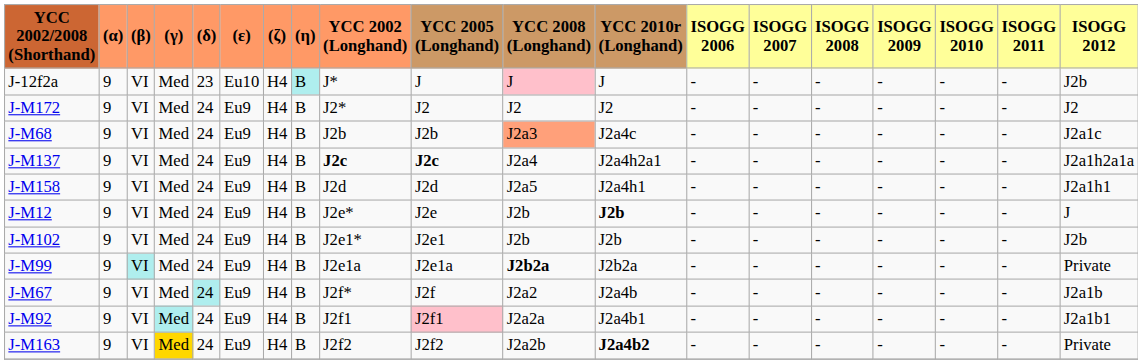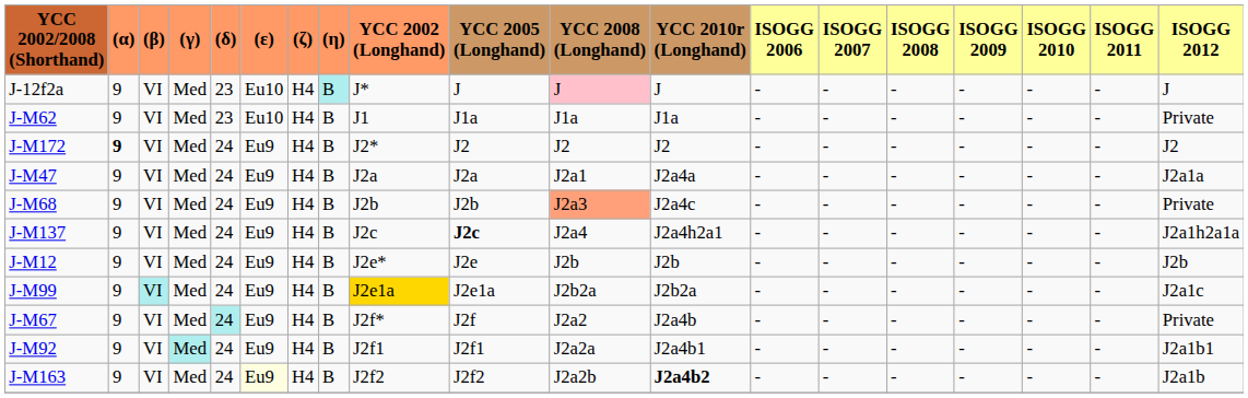 <table class="wikitable">
 <tr>
 <th align="center" style="background:#c63;"><strong>YCC 2002/2008 (Shorthand)</strong></th>
 <th align="center" style="background:#f96;"><strong>(α)</strong></th>
 <th align="center" style="background:#f96;"><strong>(β)</strong></th>
 <th align="center" style="background:#f96;"><strong>(γ)</strong></th>
 <td align="center" style="background:#f96;"><strong>(δ)</strong></td>
 <td align="center" style="background:#f96;"><strong>(ε)</strong></td>
 <td align="center" style="background:#f96;"><strong>(ζ)</strong></td>
 <td align="center" style="background:#f96"><strong>(η)</strong></td>
 <td align="center" style="background:#f96"><strong>YCC 2002 (Longhand)</strong></td>
 <td align="center" style="background:#c96;"><strong>YCC 2005 (Longhand)</strong></td>
 <td align="center" style="background:#c96;"><strong>YCC 2008 (Longhand)</strong></td>
 <td align="center" style="background:#c96;"><strong>YCC 2010r (Longhand)</strong></td>
 <td align="center" style="background:#ff9;"><strong>ISOGG 2006</strong></td>
 <td align="center" style="background:#ff9;"><strong>ISOGG 2007</strong></td>
 <td align="center" style="background:#ff9;"><strong>ISOGG 2008</strong></td>
 <td align="center" style="background:#ff9;"><strong>ISOGG 2009</strong></td>
 <td align="center" style="background:#ff9;"><strong>ISOGG 2010</strong></td>
 <td align="center" style="background:#ff9;"><strong>ISOGG 2011</strong></td>
 <td align="center" style="background:#ff9;"><strong>ISOGG 2012</strong></td>
 </tr>
 <tr>
 <td>J-12f2a</td>
 <td>9</td>
 <td>VI</td>
 <td>Med</td>
 <td>23</td>
 <td>Eu10</td>
 <td>H4</td>
 <td style="background: paleturquoise;">B</td>
 <td>J*</td>
 <td>J</td>
 <td style="background: pink;">J</td>
 <td>J</td>
 <td>-</td>
 <td>-</td>
 <td>-</td>
 <td>-</td>
 <td>-</td>
 <td>-</td>
-<td>J2b</td>
+<td>J</td>
+</tr>
+<tr>
+<td><a href='#'>J-M62</a></td>
+<td>9</td>
+<td>VI</td>
+<td>Med</td>
+<td>23</td>
+<td>Eu10</td>
+<td>H4</td>
+<td>B</td>
+<td>J1</td>
+<td>J1a</td>
+<td>J1a</td>
+<td>J1a</td>
+<td>-</td>
+<td>-</td>
+<td>-</td>
+<td>-</td>
+<td>-</td>
+<td>-</td>
+<td>Private</td>
 </tr>
 <tr>
 <td><a href='#'>J-M172</a></td>
-<td>9</td>
+<td><strong>9</strong></td>
 <td>VI</td>
 <td>Med</td>
 <td>24</td>
 <td>Eu9</td>
 <td>H4</td>
 <td>B</td>
 <td>J2*</td>
 <td>J2</td>
 <td>J2</td>
 <td>J2</td>
 <td>-</td>
 <td>-</td>
 <td>-</td>
 <td>-</td>
 <td>-</td>
 <td>-</td>
 <td>J2</td>
+</tr>
+<tr>
+<td><a href='#'>J-M47</a></td>
+<td>9</td>
+<td>VI</td>
+<td>Med</td>
+<td>24</td>
+<td>Eu9</td>
+<td>H4</td>
+<td>B</td>
+<td>J2a</td>
+<td>J2a</td>
+<td>J2a1</td>
+<td>J2a4a</td>
+<td>-</td>
+<td>-</td>
+<td>-</td>
+<td>-</td>
+<td>-</td>
+<td>-</td>
+<td>J2a1a</td>
 </tr>
 <tr>
 <td><a href='#'>J-M68</a></td>
 <td>9</td>
 <td>VI</td>
 <td>Med</td>
 <td>24</td>
 <td>Eu9</td>
 <td>H4</td>
 <td>B</td>
 <td>J2b</td>
 <td>J2b</td>
 <td style="background: lightsalmon;">J2a3</td>
 <td>J2a4c</td>
 <td>-</td>
 <td>-</td>
 <td>-</td>
 <td>-</td>
 <td>-</td>
 <td>-</td>
-<td>J2a1c</td>
+<td>Private</td>
 </tr>
 <tr>
 <td><a href='#'>J-M137</a></td>
 <td>9</td>
 <td>VI</td>
 <td>Med</td>
 <td>24</td>
 <td>Eu9</td>
 <td>H4</td>
 <td>B</td>
-<td><strong>J2c</strong></td>
+<td>J2c</td>
 <td><strong>J2c</strong></td>
 <td>J2a4</td>
 <td>J2a4h2a1</td>
 <td>-</td>
 <td>-</td>
 <td>-</td>
 <td>-</td>
 <td>-</td>
 <td>-</td>
 <td>J2a1h2a1a</td>
 </tr>
 <tr>
-<td><a href='#'>J-M158</a></td>
-<td>9</td>
-<td>VI</td>
-<td>Med</td>
-<td>24</td>
-<td>Eu9</td>
-<td>H4</td>
-<td>B</td>
-<td>J2d</td>
-<td>J2d</td>
-<td>J2a5</td>
-<td>J2a4h1</td>
-<td>-</td>
-<td>-</td>
-<td>-</td>
-<td>-</td>
-<td>-</td>
-<td>-</td>
-<td>J2a1h1</td>
-</tr>
-<tr>
 <td><a href='#'>J-M12</a></td>
 <td>9</td>
 <td>VI</td>
 <td>Med</td>
 <td>24</td>
 <td>Eu9</td>
 <td>H4</td>
 <td>B</td>
 <td>J2e*</td>
 <td>J2e</td>
-<td>J2b</td>
-<td><strong>J2b</strong></td>
-<td>-</td>
-<td>-</td>
-<td>-</td>
-<td>-</td>
-<td>-</td>
-<td>-</td>
-<td>J</td>
-</tr>
-<tr>
-<td><a href='#'>J-M102</a></td>
-<td>9</td>
-<td>VI</td>
-<td>Med</td>
-<td>24</td>
-<td>Eu9</td>
-<td>H4</td>
-<td>B</td>
-<td>J2e1*</td>
-<td>J2e1</td>
 <td>J2b</td>
 <td>J2b</td>
 <td>-</td>
 <td>-</td>
 <td>-</td>
 <td>-</td>
 <td>-</td>
 <td>-</td>
 <td>J2b</td>
 </tr>
 <tr>
 <td><a href='#'>J-M99</a></td>
 <td>9</td>
 <td style="background: paleturquoise;">VI</td>
 <td>Med</td>
 <td>24</td>
 <td>Eu9</td>
 <td>H4</td>
 <td>B</td>
+<td style="background: gold;">J2e1a</td>
 <td>J2e1a</td>
-<td>J2e1a</td>
-<td><strong>J2b2a</strong></td>
+<td>J2b2a</td>
 <td>J2b2a</td>
 <td>-</td>
 <td>-</td>
 <td>-</td>
 <td>-</td>
 <td>-</td>
 <td>-</td>
-<td>Private</td>
+<td>J2a1c</td>
 </tr>
 <tr>
 <td><a href='#'>J-M67</a></td>
 <td>9</td>
 <td>VI</td>
 <td>Med</td>
 <td style="background: paleturquoise;">24</td>
 <td>Eu9</td>
 <td>H4</td>
 <td>B</td>
 <td>J2f*</td>
 <td>J2f</td>
 <td>J2a2</td>
 <td>J2a4b</td>
 <td>-</td>
 <td>-</td>
 <td>-</td>
 <td>-</td>
 <td>-</td>
 <td>-</td>
-<td>J2a1b</td>
+<td>Private</td>
 </tr>
 <tr>
 <td><a href='#'>J-M92</a></td>
 <td>9</td>
 <td>VI</td>
 <td style="background: paleturquoise;">Med</td>
 <td>24</td>
 <td>Eu9</td>
 <td>H4</td>
 <td>B</td>
 <td>J2f1</td>
-<td style="background: pink;">J2f1</td>
+<td>J2f1</td>
 <td>J2a2a</td>
 <td>J2a4b1</td>
 <td>-</td>
 <td>-</td>
 <td>-</td>
 <td>-</td>
 <td>-</td>
 <td>-</td>
 <td>J2a1b1</td>
 </tr>
 <tr>
 <td><a href='#'>J-M163</a></td>
 <td>9</td>
 <td>VI</td>
-<td style="background: gold;">Med</td>
+<td>Med</td>
 <td>24</td>
-<td>Eu9</td>
+<td style="background: lightyellow;">Eu9</td>
 <td>H4</td>
 <td>B</td>
 <td>J2f2</td>
 <td>J2f2</td>
 <td>J2a2b</td>
 <td><strong>J2a4b2</strong></td>
 <td>-</td>
 <td>-</td>
 <td>-</td>
 <td>-</td>
 <td>-</td>
 <td>-</td>
-<td>Private</td>
+<td>J2a1b</td>
 </tr>
 <tr>
 </tr>
 </table>
